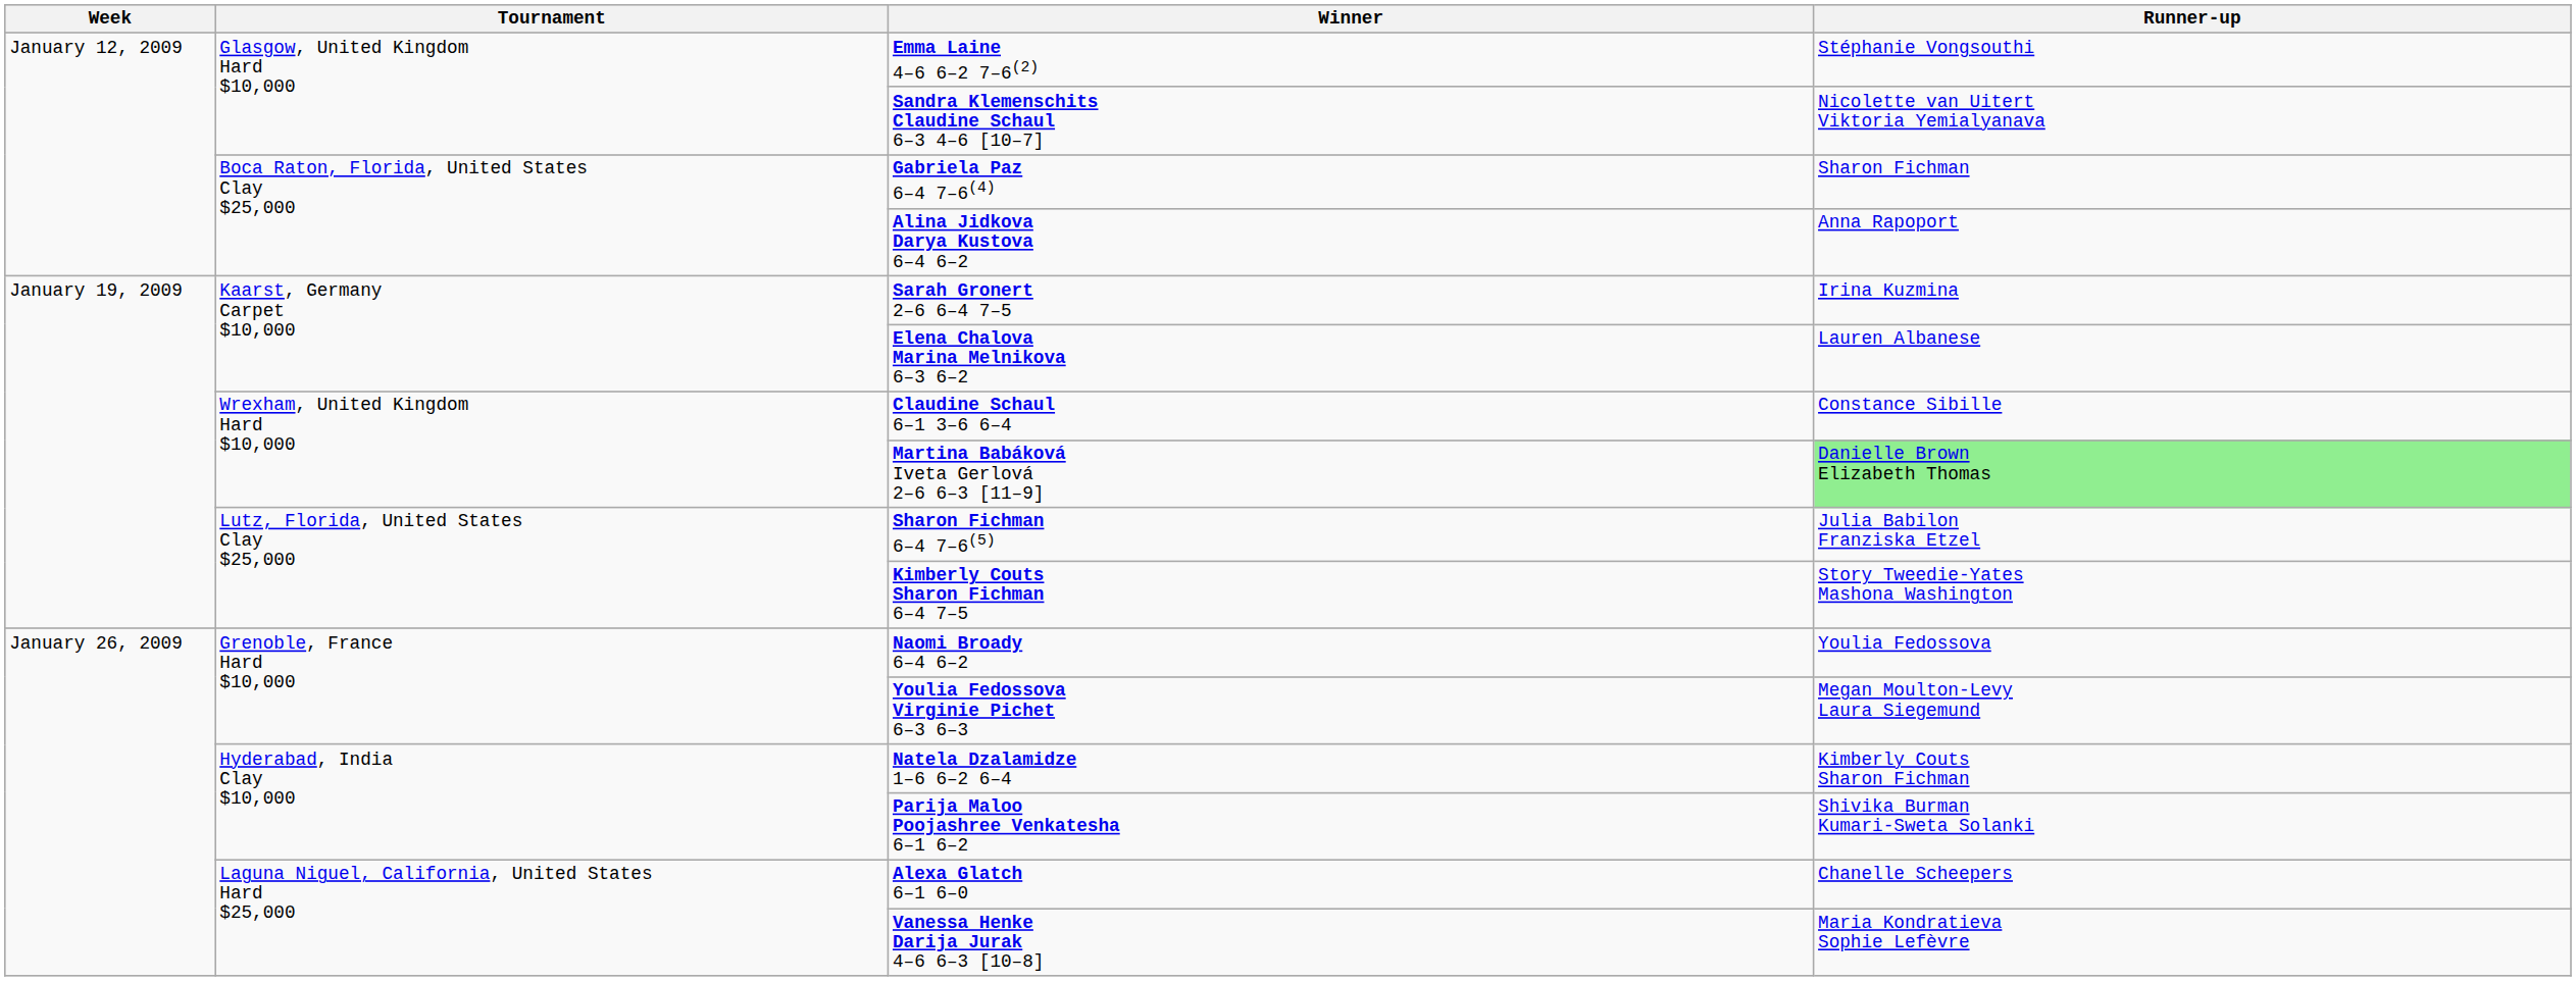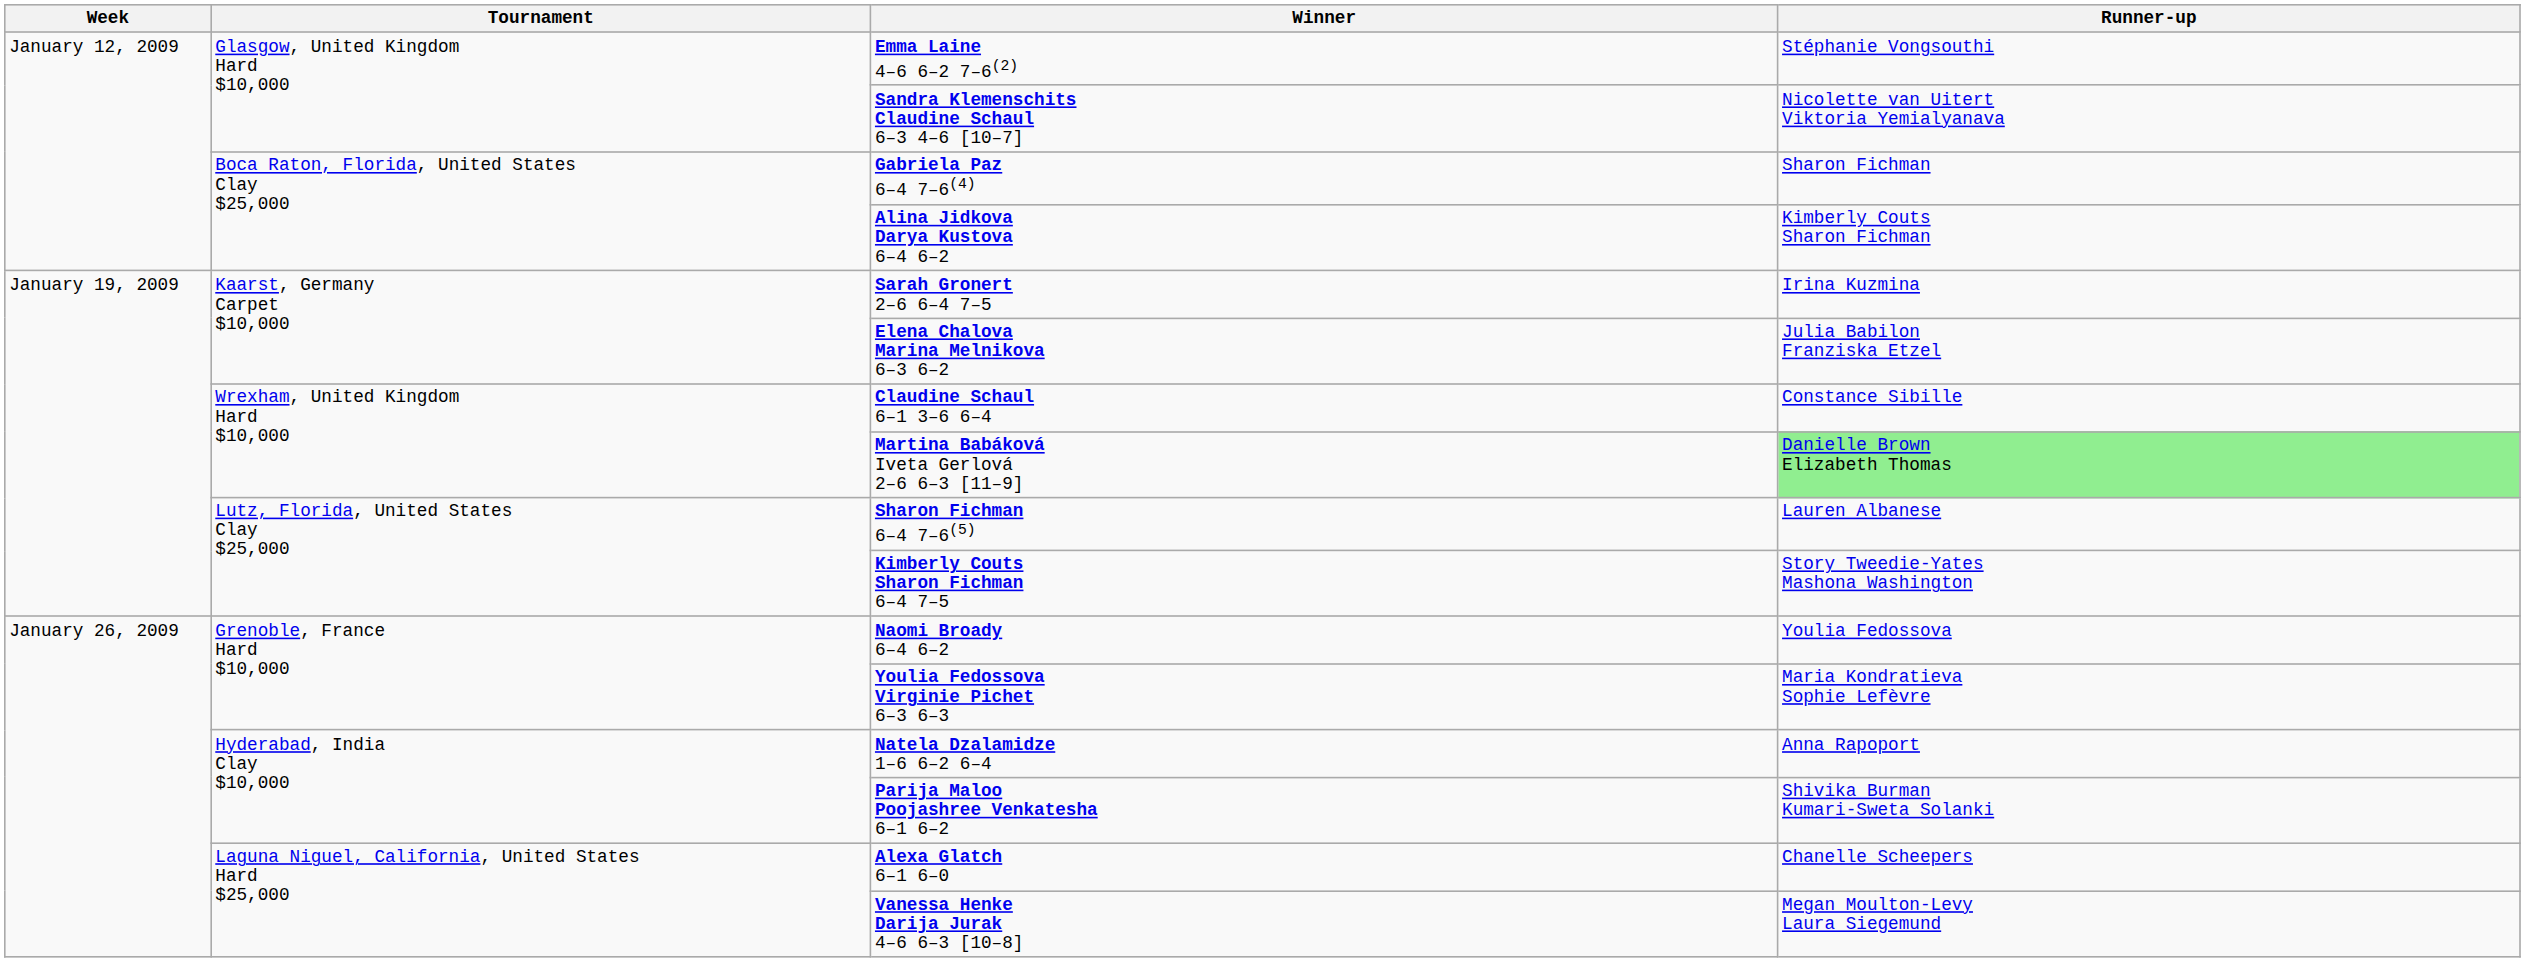 <table class="wikitable" style="font-size:85%;">
 <tr>
 <th width="5%" align="top">Week</th>
 <th width="16%" align="top">Tournament</th>
 <th width="22%" align="top">Winner</th>
 <th width="18%" align="top">Runner-up</th>
 </tr>
 <tr valign=top>
 <td rowspan=4>January 12, 2009</td>
 <td rowspan=2><a href='#'>Glasgow</a>, United Kingdom <br> Hard <br> $10,000</td>
 <td> <strong><a href='#'>Emma Laine</a></strong> <br> 4–6 6–2 7–6<sup>(2)</sup></td>
 <td> <a href='#'>Stéphanie Vongsouthi</a></td>
 </tr>
 <tr valign=top>
 <td> <strong><a href='#'>Sandra Klemenschits</a></strong> <br>  <strong><a href='#'>Claudine Schaul</a></strong> <br> 6–3 4–6 [10–7]</td>
 <td> <a href='#'>Nicolette van Uitert</a> <br>  <a href='#'>Viktoria Yemialyanava</a></td>
 </tr>
 <tr valign=top>
 <td rowspan=2><a href='#'>Boca Raton, Florida</a>, United States <br> Clay <br> $25,000</td>
 <td> <strong><a href='#'>Gabriela Paz</a></strong> <br> 6–4 7–6<sup>(4)</sup></td>
 <td> <a href='#'>Sharon Fichman</a></td>
 </tr>
 <tr valign=top>
 <td> <strong><a href='#'>Alina Jidkova</a></strong> <br>  <strong><a href='#'>Darya Kustova</a></strong> <br> 6–4 6–2</td>
-<td> <a href='#'>Anna Rapoport</a></td>
+<td> <a href='#'>Kimberly Couts</a> <br>  <a href='#'>Sharon Fichman</a></td>
 </tr>
 <tr valign=top>
 <td rowspan=6>January 19, 2009</td>
 <td rowspan=2><a href='#'>Kaarst</a>, Germany <br> Carpet <br> $10,000</td>
 <td> <strong><a href='#'>Sarah Gronert</a></strong> <br> 2–6 6–4 7–5</td>
 <td> <a href='#'>Irina Kuzmina</a></td>
 </tr>
 <tr valign=top>
 <td> <strong><a href='#'>Elena Chalova</a></strong> <br>  <strong><a href='#'>Marina Melnikova</a></strong> <br> 6–3 6–2</td>
-<td> <a href='#'>Lauren Albanese</a></td>
+<td> <a href='#'>Julia Babilon</a> <br>  <a href='#'>Franziska Etzel</a></td>
 </tr>
 <tr valign=top>
 <td rowspan=2><a href='#'>Wrexham</a>, United Kingdom <br> Hard <br> $10,000</td>
 <td> <strong><a href='#'>Claudine Schaul</a></strong> <br> 6–1 3–6 6–4</td>
 <td> <a href='#'>Constance Sibille</a></td>
 </tr>
 <tr valign=top>
 <td> <strong><a href='#'>Martina Babáková</a></strong> <br>  Iveta Gerlová<br> 2–6 6–3 [11–9]</td>
 <td style="background: lightgreen;"> <a href='#'>Danielle Brown</a> <br>  Elizabeth Thomas</td>
 </tr>
 <tr valign=top>
 <td rowspan=2><a href='#'>Lutz, Florida</a>, United States <br> Clay <br> $25,000</td>
 <td> <strong><a href='#'>Sharon Fichman</a></strong> <br> 6–4 7–6<sup>(5)</sup></td>
-<td> <a href='#'>Julia Babilon</a> <br>  <a href='#'>Franziska Etzel</a></td>
+<td> <a href='#'>Lauren Albanese</a></td>
 </tr>
 <tr valign=top>
 <td> <strong><a href='#'>Kimberly Couts</a></strong> <br>  <strong><a href='#'>Sharon Fichman</a></strong> <br> 6–4 7–5</td>
 <td> <a href='#'>Story Tweedie-Yates</a> <br>  <a href='#'>Mashona Washington</a></td>
 </tr>
 <tr valign=top>
 <td rowspan=6>January 26, 2009</td>
 <td rowspan=2><a href='#'>Grenoble</a>, France <br> Hard <br> $10,000</td>
 <td> <strong><a href='#'>Naomi Broady</a></strong> <br> 6–4 6–2</td>
 <td> <a href='#'>Youlia Fedossova</a></td>
 </tr>
 <tr valign=top>
 <td> <strong><a href='#'>Youlia Fedossova</a></strong> <br>  <strong><a href='#'>Virginie Pichet</a></strong> <br> 6–3 6–3</td>
-<td> <a href='#'>Megan Moulton-Levy</a> <br>  <a href='#'>Laura Siegemund</a></td>
+<td> <a href='#'>Maria Kondratieva</a> <br>  <a href='#'>Sophie Lefèvre</a></td>
 </tr>
 <tr valign=top>
 <td rowspan=2><a href='#'>Hyderabad</a>, India <br> Clay <br> $10,000</td>
 <td> <strong><a href='#'>Natela Dzalamidze</a></strong> <br> 1–6 6–2 6–4</td>
-<td> <a href='#'>Kimberly Couts</a> <br>  <a href='#'>Sharon Fichman</a></td>
+<td> <a href='#'>Anna Rapoport</a></td>
 </tr>
 <tr valign=top>
 <td> <strong><a href='#'>Parija Maloo</a></strong> <br>  <strong><a href='#'>Poojashree Venkatesha</a></strong> <br> 6–1 6–2</td>
 <td> <a href='#'>Shivika Burman</a> <br>  <a href='#'>Kumari-Sweta Solanki</a></td>
 </tr>
 <tr valign=top>
 <td rowspan=2><a href='#'>Laguna Niguel, California</a>, United States <br> Hard <br> $25,000</td>
 <td> <strong><a href='#'>Alexa Glatch</a></strong> <br> 6–1 6–0</td>
 <td> <a href='#'>Chanelle Scheepers</a></td>
 </tr>
 <tr valign=top>
 <td> <strong><a href='#'>Vanessa Henke</a></strong> <br>  <strong><a href='#'>Darija Jurak</a></strong> <br> 4–6 6–3 [10–8]</td>
-<td> <a href='#'>Maria Kondratieva</a> <br>  <a href='#'>Sophie Lefèvre</a></td>
+<td> <a href='#'>Megan Moulton-Levy</a> <br>  <a href='#'>Laura Siegemund</a></td>
 </tr>
 </table>
